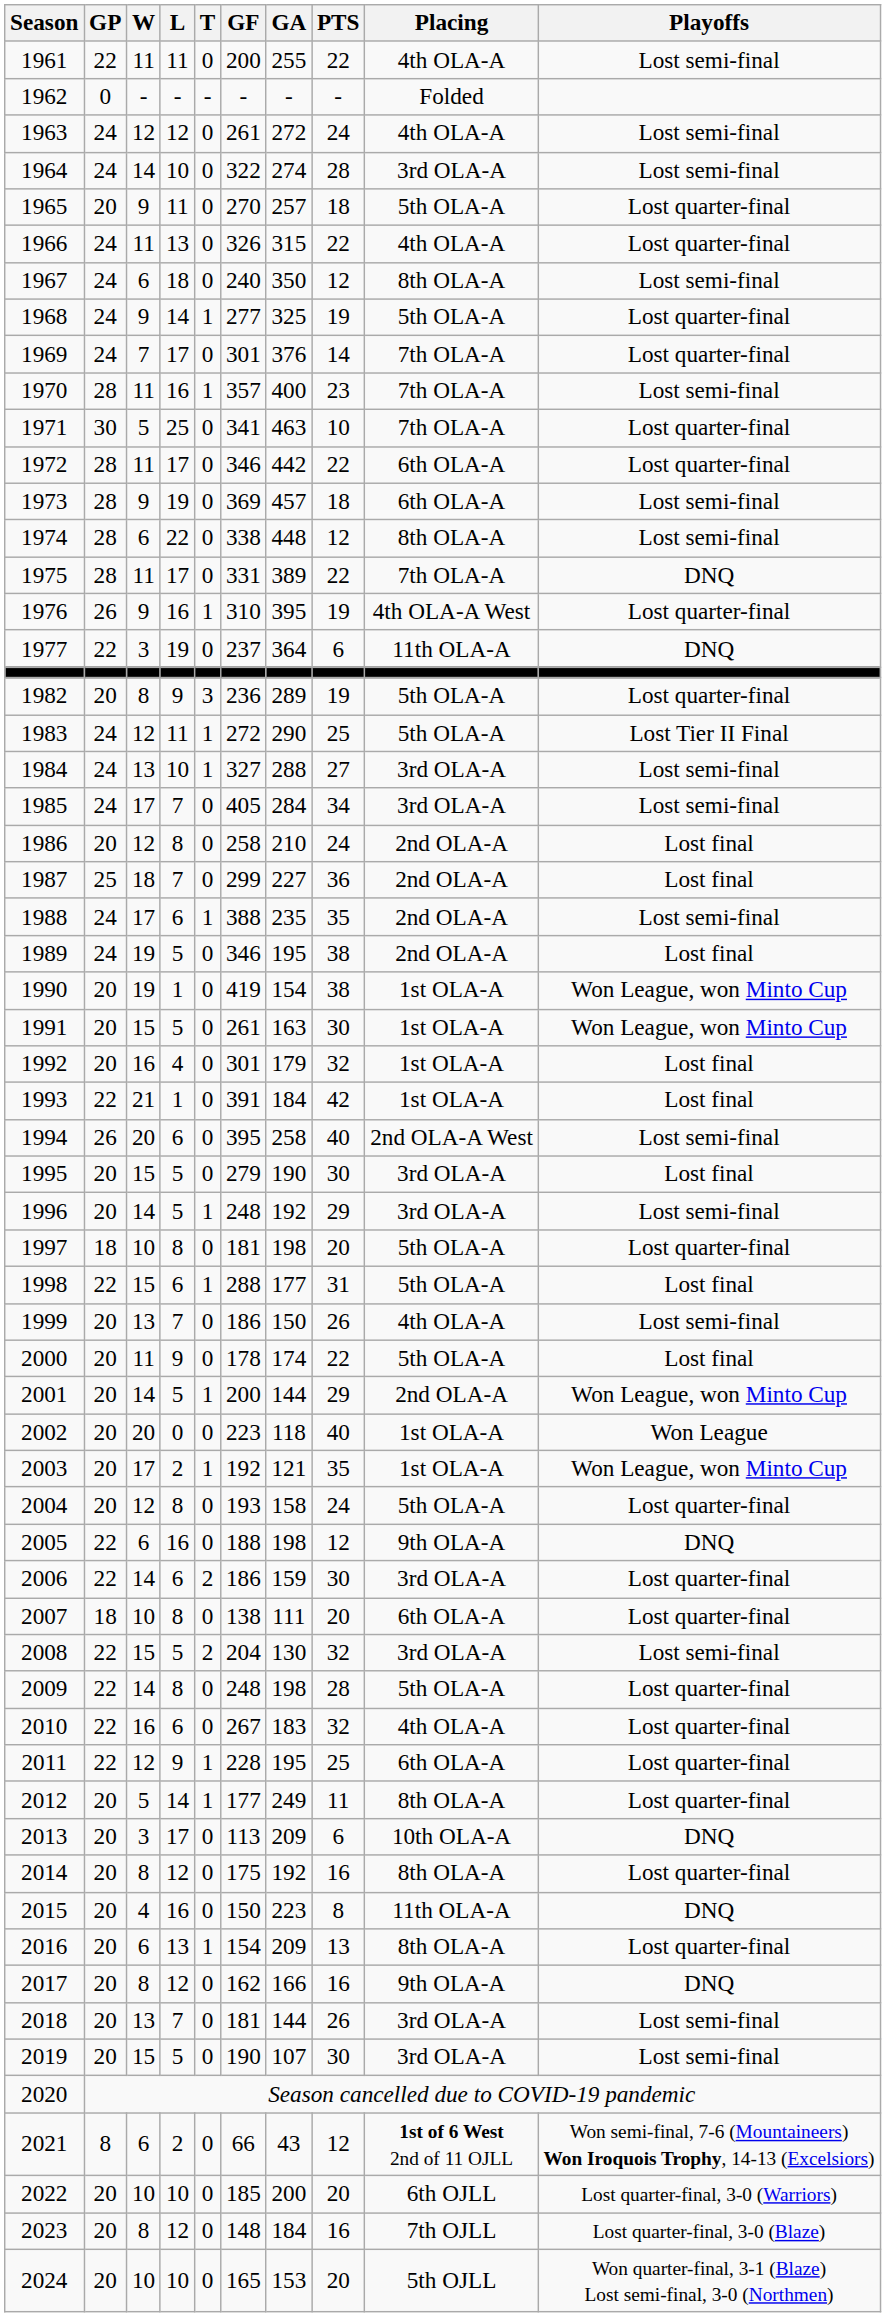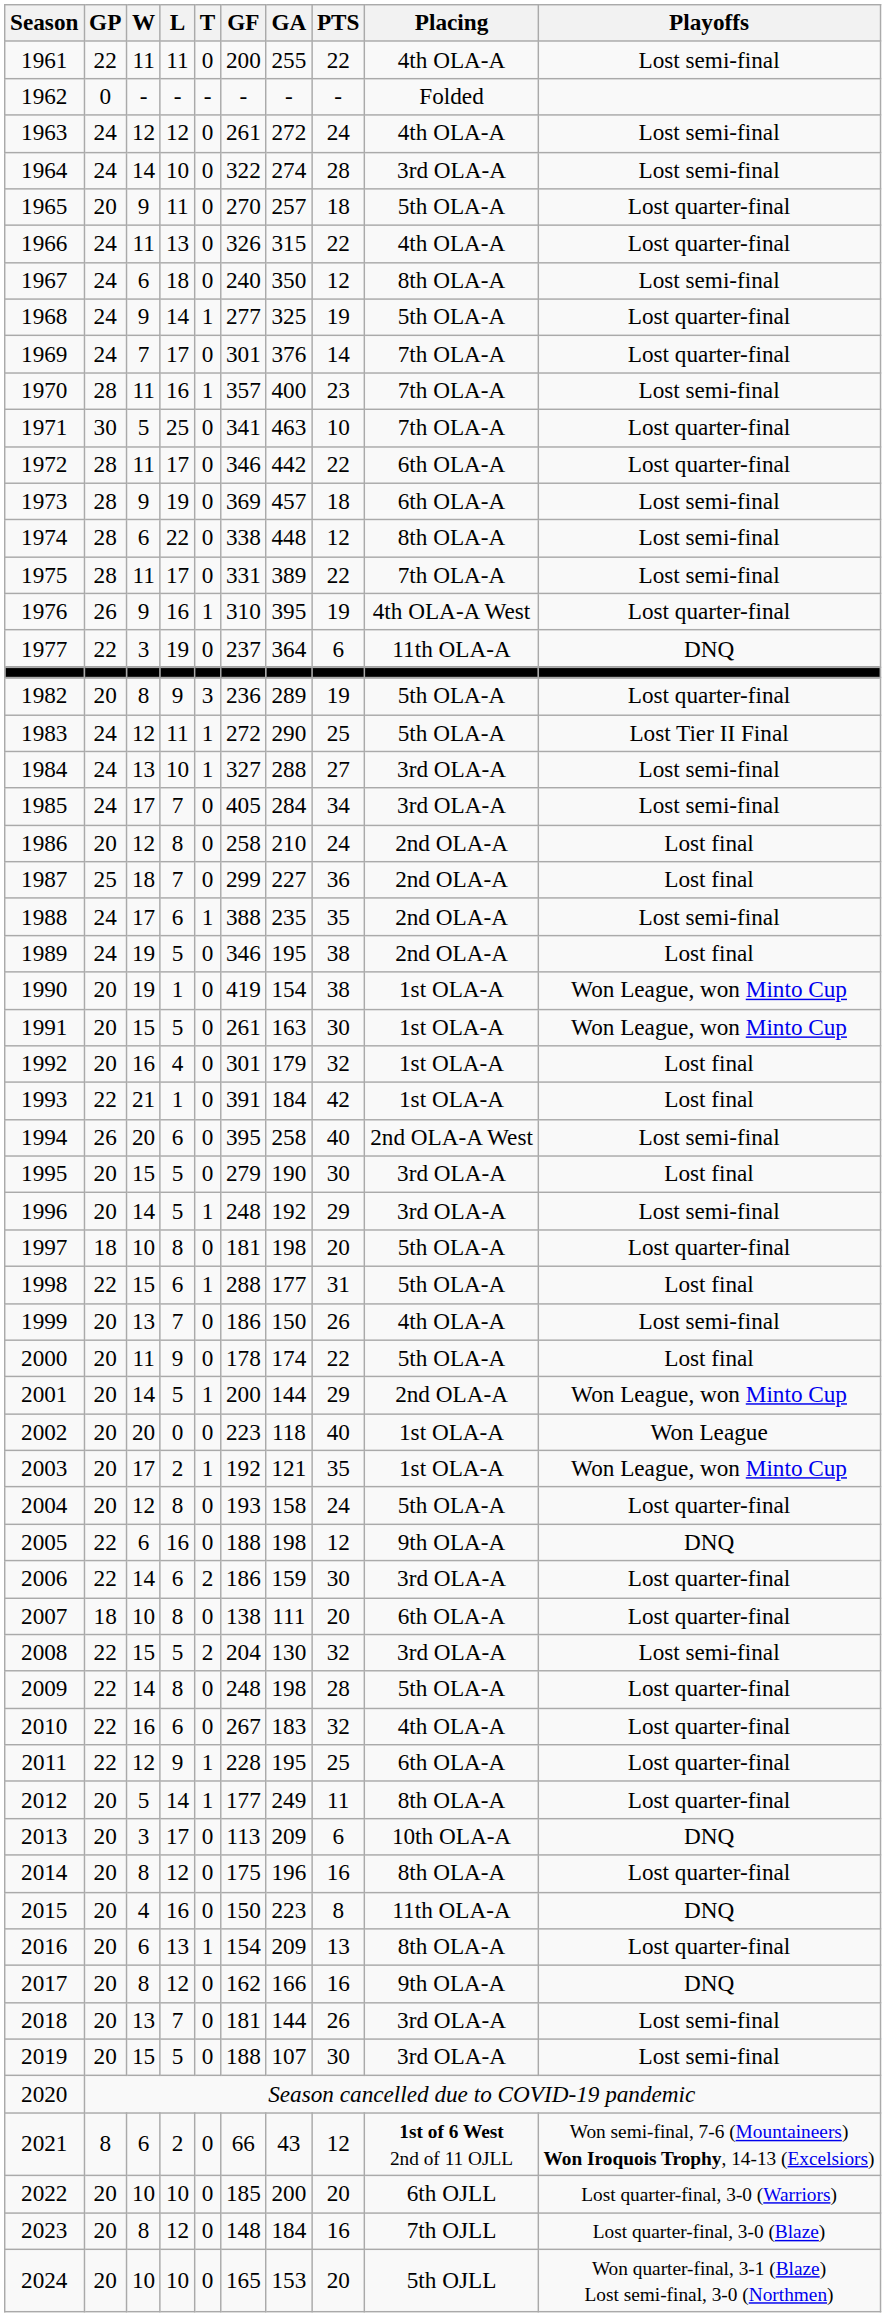 <table class="wikitable" style="text-align:center">
 <tr>
 <th>Season</th>
 <th>GP</th>
 <th>W</th>
 <th>L</th>
 <th>T</th>
 <th>GF</th>
 <th>GA</th>
 <th>PTS</th>
 <th>Placing</th>
 <th>Playoffs</th>
 </tr>
 <tr>
 <td>1961</td>
 <td>22</td>
 <td>11</td>
 <td>11</td>
 <td>0</td>
 <td>200</td>
 <td>255</td>
 <td>22</td>
 <td>4th OLA-A</td>
 <td>Lost semi-final</td>
 </tr>
 <tr>
 <td>1962</td>
 <td>0</td>
 <td>-</td>
 <td>-</td>
 <td>-</td>
 <td>-</td>
 <td>-</td>
 <td>-</td>
 <td>Folded</td>
 <td></td>
 </tr>
 <tr>
 <td>1963</td>
 <td>24</td>
 <td>12</td>
 <td>12</td>
 <td>0</td>
 <td>261</td>
 <td>272</td>
 <td>24</td>
 <td>4th OLA-A</td>
 <td>Lost semi-final</td>
 </tr>
 <tr>
 <td>1964</td>
 <td>24</td>
 <td>14</td>
 <td>10</td>
 <td>0</td>
 <td>322</td>
 <td>274</td>
 <td>28</td>
 <td>3rd OLA-A</td>
 <td>Lost semi-final</td>
 </tr>
 <tr>
 <td>1965</td>
 <td>20</td>
 <td>9</td>
 <td>11</td>
 <td>0</td>
 <td>270</td>
 <td>257</td>
 <td>18</td>
 <td>5th OLA-A</td>
 <td>Lost quarter-final</td>
 </tr>
 <tr>
 <td>1966</td>
 <td>24</td>
 <td>11</td>
 <td>13</td>
 <td>0</td>
 <td>326</td>
 <td>315</td>
 <td>22</td>
 <td>4th OLA-A</td>
 <td>Lost quarter-final</td>
 </tr>
 <tr>
 <td>1967</td>
 <td>24</td>
 <td>6</td>
 <td>18</td>
 <td>0</td>
 <td>240</td>
 <td>350</td>
 <td>12</td>
 <td>8th OLA-A</td>
 <td>Lost semi-final</td>
 </tr>
 <tr>
 <td>1968</td>
 <td>24</td>
 <td>9</td>
 <td>14</td>
 <td>1</td>
 <td>277</td>
 <td>325</td>
 <td>19</td>
 <td>5th OLA-A</td>
 <td>Lost quarter-final</td>
 </tr>
 <tr>
 <td>1969</td>
 <td>24</td>
 <td>7</td>
 <td>17</td>
 <td>0</td>
 <td>301</td>
 <td>376</td>
 <td>14</td>
 <td>7th OLA-A</td>
 <td>Lost quarter-final</td>
 </tr>
 <tr>
 <td>1970</td>
 <td>28</td>
 <td>11</td>
 <td>16</td>
 <td>1</td>
 <td>357</td>
 <td>400</td>
 <td>23</td>
 <td>7th OLA-A</td>
 <td>Lost semi-final</td>
 </tr>
 <tr>
 <td>1971</td>
 <td>30</td>
 <td>5</td>
 <td>25</td>
 <td>0</td>
 <td>341</td>
 <td>463</td>
 <td>10</td>
 <td>7th OLA-A</td>
 <td>Lost quarter-final</td>
 </tr>
 <tr>
 <td>1972</td>
 <td>28</td>
 <td>11</td>
 <td>17</td>
 <td>0</td>
 <td>346</td>
 <td>442</td>
 <td>22</td>
 <td>6th OLA-A</td>
 <td>Lost quarter-final</td>
 </tr>
 <tr>
 <td>1973</td>
 <td>28</td>
 <td>9</td>
 <td>19</td>
 <td>0</td>
 <td>369</td>
 <td>457</td>
 <td>18</td>
 <td>6th OLA-A</td>
 <td>Lost semi-final</td>
 </tr>
 <tr>
 <td>1974</td>
 <td>28</td>
 <td>6</td>
 <td>22</td>
 <td>0</td>
 <td>338</td>
 <td>448</td>
 <td>12</td>
 <td>8th OLA-A</td>
 <td>Lost semi-final</td>
 </tr>
 <tr>
 <td>1975</td>
 <td>28</td>
 <td>11</td>
 <td>17</td>
 <td>0</td>
 <td>331</td>
 <td>389</td>
 <td>22</td>
 <td>7th OLA-A</td>
-<td>DNQ</td>
+<td>Lost semi-final</td>
 </tr>
 <tr>
 <td>1976</td>
 <td>26</td>
 <td>9</td>
 <td>16</td>
 <td>1</td>
 <td>310</td>
 <td>395</td>
 <td>19</td>
 <td>4th OLA-A West</td>
 <td>Lost quarter-final</td>
 </tr>
 <tr>
 <td>1977</td>
 <td>22</td>
 <td>3</td>
 <td>19</td>
 <td>0</td>
 <td>237</td>
 <td>364</td>
 <td>6</td>
 <td>11th OLA-A</td>
 <td>DNQ</td>
 </tr>
 <tr bgcolor="#000000">
 <td></td>
 <td></td>
 <td></td>
 <td></td>
 <td></td>
 <td></td>
 <td></td>
 <td></td>
 <td></td>
 <td></td>
 </tr>
 <tr>
 <td>1982</td>
 <td>20</td>
 <td>8</td>
 <td>9</td>
 <td>3</td>
 <td>236</td>
 <td>289</td>
 <td>19</td>
 <td>5th OLA-A</td>
 <td>Lost quarter-final</td>
 </tr>
 <tr>
 <td>1983</td>
 <td>24</td>
 <td>12</td>
 <td>11</td>
 <td>1</td>
 <td>272</td>
 <td>290</td>
 <td>25</td>
 <td>5th OLA-A</td>
 <td>Lost Tier II Final</td>
 </tr>
 <tr>
 <td>1984</td>
 <td>24</td>
 <td>13</td>
 <td>10</td>
 <td>1</td>
 <td>327</td>
 <td>288</td>
 <td>27</td>
 <td>3rd OLA-A</td>
 <td>Lost semi-final</td>
 </tr>
 <tr>
 <td>1985</td>
 <td>24</td>
 <td>17</td>
 <td>7</td>
 <td>0</td>
 <td>405</td>
 <td>284</td>
 <td>34</td>
 <td>3rd OLA-A</td>
 <td>Lost semi-final</td>
 </tr>
 <tr>
 <td>1986</td>
 <td>20</td>
 <td>12</td>
 <td>8</td>
 <td>0</td>
 <td>258</td>
 <td>210</td>
 <td>24</td>
 <td>2nd OLA-A</td>
 <td>Lost final</td>
 </tr>
 <tr>
 <td>1987</td>
 <td>25</td>
 <td>18</td>
 <td>7</td>
 <td>0</td>
 <td>299</td>
 <td>227</td>
 <td>36</td>
 <td>2nd OLA-A</td>
 <td>Lost final</td>
 </tr>
 <tr>
 <td>1988</td>
 <td>24</td>
 <td>17</td>
 <td>6</td>
 <td>1</td>
 <td>388</td>
 <td>235</td>
 <td>35</td>
 <td>2nd OLA-A</td>
 <td>Lost semi-final</td>
 </tr>
 <tr>
 <td>1989</td>
 <td>24</td>
 <td>19</td>
 <td>5</td>
 <td>0</td>
 <td>346</td>
 <td>195</td>
 <td>38</td>
 <td>2nd OLA-A</td>
 <td>Lost final</td>
 </tr>
 <tr>
 <td>1990</td>
 <td>20</td>
 <td>19</td>
 <td>1</td>
 <td>0</td>
 <td>419</td>
 <td>154</td>
 <td>38</td>
 <td>1st OLA-A</td>
 <td>Won League, won <a href='#'>Minto Cup</a></td>
 </tr>
 <tr>
 <td>1991</td>
 <td>20</td>
 <td>15</td>
 <td>5</td>
 <td>0</td>
 <td>261</td>
 <td>163</td>
 <td>30</td>
 <td>1st OLA-A</td>
 <td>Won League, won <a href='#'>Minto Cup</a></td>
 </tr>
 <tr>
 <td>1992</td>
 <td>20</td>
 <td>16</td>
 <td>4</td>
 <td>0</td>
 <td>301</td>
 <td>179</td>
 <td>32</td>
 <td>1st OLA-A</td>
 <td>Lost final</td>
 </tr>
 <tr>
 <td>1993</td>
 <td>22</td>
 <td>21</td>
 <td>1</td>
 <td>0</td>
 <td>391</td>
 <td>184</td>
 <td>42</td>
 <td>1st OLA-A</td>
 <td>Lost final</td>
 </tr>
 <tr>
 <td>1994</td>
 <td>26</td>
 <td>20</td>
 <td>6</td>
 <td>0</td>
 <td>395</td>
 <td>258</td>
 <td>40</td>
 <td>2nd OLA-A West</td>
 <td>Lost semi-final</td>
 </tr>
 <tr>
 <td>1995</td>
 <td>20</td>
 <td>15</td>
 <td>5</td>
 <td>0</td>
 <td>279</td>
 <td>190</td>
 <td>30</td>
 <td>3rd OLA-A</td>
 <td>Lost final</td>
 </tr>
 <tr>
 <td>1996</td>
 <td>20</td>
 <td>14</td>
 <td>5</td>
 <td>1</td>
 <td>248</td>
 <td>192</td>
 <td>29</td>
 <td>3rd OLA-A</td>
 <td>Lost semi-final</td>
 </tr>
 <tr>
 <td>1997</td>
 <td>18</td>
 <td>10</td>
 <td>8</td>
 <td>0</td>
 <td>181</td>
 <td>198</td>
 <td>20</td>
 <td>5th OLA-A</td>
 <td>Lost quarter-final</td>
 </tr>
 <tr>
 <td>1998</td>
 <td>22</td>
 <td>15</td>
 <td>6</td>
 <td>1</td>
 <td>288</td>
 <td>177</td>
 <td>31</td>
 <td>5th OLA-A</td>
 <td>Lost final</td>
 </tr>
 <tr>
 <td>1999</td>
 <td>20</td>
 <td>13</td>
 <td>7</td>
 <td>0</td>
 <td>186</td>
 <td>150</td>
 <td>26</td>
 <td>4th OLA-A</td>
 <td>Lost semi-final</td>
 </tr>
 <tr>
 <td>2000</td>
 <td>20</td>
 <td>11</td>
 <td>9</td>
 <td>0</td>
 <td>178</td>
 <td>174</td>
 <td>22</td>
 <td>5th OLA-A</td>
 <td>Lost final</td>
 </tr>
 <tr>
 <td>2001</td>
 <td>20</td>
 <td>14</td>
 <td>5</td>
 <td>1</td>
 <td>200</td>
 <td>144</td>
 <td>29</td>
 <td>2nd OLA-A</td>
 <td>Won League, won <a href='#'>Minto Cup</a></td>
 </tr>
 <tr>
 <td>2002</td>
 <td>20</td>
 <td>20</td>
 <td>0</td>
 <td>0</td>
 <td>223</td>
 <td>118</td>
 <td>40</td>
 <td>1st OLA-A</td>
 <td>Won League</td>
 </tr>
 <tr>
 <td>2003</td>
 <td>20</td>
 <td>17</td>
 <td>2</td>
 <td>1</td>
 <td>192</td>
 <td>121</td>
 <td>35</td>
 <td>1st OLA-A</td>
 <td>Won League, won <a href='#'>Minto Cup</a></td>
 </tr>
 <tr>
 <td>2004</td>
 <td>20</td>
 <td>12</td>
 <td>8</td>
 <td>0</td>
 <td>193</td>
 <td>158</td>
 <td>24</td>
 <td>5th OLA-A</td>
 <td>Lost quarter-final</td>
 </tr>
 <tr>
 <td>2005</td>
 <td>22</td>
 <td>6</td>
 <td>16</td>
 <td>0</td>
 <td>188</td>
 <td>198</td>
 <td>12</td>
 <td>9th OLA-A</td>
 <td>DNQ</td>
 </tr>
 <tr>
 <td>2006</td>
 <td>22</td>
 <td>14</td>
 <td>6</td>
 <td>2</td>
 <td>186</td>
 <td>159</td>
 <td>30</td>
 <td>3rd OLA-A</td>
 <td>Lost quarter-final</td>
 </tr>
 <tr>
 <td>2007</td>
 <td>18</td>
 <td>10</td>
 <td>8</td>
 <td>0</td>
 <td>138</td>
 <td>111</td>
 <td>20</td>
 <td>6th OLA-A</td>
 <td>Lost quarter-final</td>
 </tr>
 <tr>
 <td>2008</td>
 <td>22</td>
 <td>15</td>
 <td>5</td>
 <td>2</td>
 <td>204</td>
 <td>130</td>
 <td>32</td>
 <td>3rd OLA-A</td>
 <td>Lost semi-final</td>
 </tr>
 <tr>
 <td>2009</td>
 <td>22</td>
 <td>14</td>
 <td>8</td>
 <td>0</td>
 <td>248</td>
 <td>198</td>
 <td>28</td>
 <td>5th OLA-A</td>
 <td>Lost quarter-final</td>
 </tr>
 <tr>
 <td>2010</td>
 <td>22</td>
 <td>16</td>
 <td>6</td>
 <td>0</td>
 <td>267</td>
 <td>183</td>
 <td>32</td>
 <td>4th OLA-A</td>
 <td>Lost quarter-final</td>
 </tr>
 <tr>
 <td>2011</td>
 <td>22</td>
 <td>12</td>
 <td>9</td>
 <td>1</td>
 <td>228</td>
 <td>195</td>
 <td>25</td>
 <td>6th OLA-A</td>
 <td>Lost quarter-final</td>
 </tr>
 <tr>
 <td>2012</td>
 <td>20</td>
 <td>5</td>
 <td>14</td>
 <td>1</td>
 <td>177</td>
 <td>249</td>
 <td>11</td>
 <td>8th OLA-A</td>
 <td>Lost quarter-final</td>
 </tr>
 <tr>
 <td>2013</td>
 <td>20</td>
 <td>3</td>
 <td>17</td>
 <td>0</td>
 <td>113</td>
 <td>209</td>
 <td>6</td>
 <td>10th OLA-A</td>
 <td>DNQ</td>
 </tr>
 <tr>
 <td>2014</td>
 <td>20</td>
 <td>8</td>
 <td>12</td>
 <td>0</td>
 <td>175</td>
-<td>192</td>
+<td>196</td>
 <td>16</td>
 <td>8th OLA-A</td>
 <td>Lost quarter-final</td>
 </tr>
 <tr>
 <td>2015</td>
 <td>20</td>
 <td>4</td>
 <td>16</td>
 <td>0</td>
 <td>150</td>
 <td>223</td>
 <td>8</td>
 <td>11th OLA-A</td>
 <td>DNQ</td>
 </tr>
 <tr>
 <td>2016</td>
 <td>20</td>
 <td>6</td>
 <td>13</td>
 <td>1</td>
 <td>154</td>
 <td>209</td>
 <td>13</td>
 <td>8th OLA-A</td>
 <td>Lost quarter-final</td>
 </tr>
 <tr>
 <td>2017</td>
 <td>20</td>
 <td>8</td>
 <td>12</td>
 <td>0</td>
 <td>162</td>
 <td>166</td>
 <td>16</td>
 <td>9th OLA-A</td>
 <td>DNQ</td>
 </tr>
 <tr>
 <td>2018</td>
 <td>20</td>
 <td>13</td>
 <td>7</td>
 <td>0</td>
 <td>181</td>
 <td>144</td>
 <td>26</td>
 <td>3rd OLA-A</td>
 <td>Lost semi-final</td>
 </tr>
 <tr>
 <td>2019</td>
 <td>20</td>
 <td>15</td>
 <td>5</td>
 <td>0</td>
-<td>190</td>
+<td>188</td>
 <td>107</td>
 <td>30</td>
 <td>3rd OLA-A</td>
 <td>Lost semi-final</td>
 </tr>
 <tr>
 <td>2020</td>
 <td colspan="9"><em>Season cancelled due to COVID-19 pandemic</em></td>
 </tr>
 <tr>
 <td>2021</td>
 <td>8</td>
 <td>6</td>
 <td>2</td>
 <td>0</td>
 <td>66</td>
 <td>43</td>
 <td>12</td>
 <td><small><strong>1st of 6 West</strong><br>2nd of 11 OJLL</small></td>
 <td><small>Won semi-final, 7-6 (<a href='#'>Mountaineers</a>)<br><strong>Won Iroquois Trophy</strong>, 14-13 (<a href='#'>Excelsiors</a>)</small></td>
 </tr>
 <tr>
 <td>2022</td>
 <td>20</td>
 <td>10</td>
 <td>10</td>
 <td>0</td>
 <td>185</td>
 <td>200</td>
 <td>20</td>
 <td>6th OJLL</td>
 <td><small>Lost quarter-final, 3-0 (<a href='#'>Warriors</a>)</small></td>
 </tr>
 <tr>
 <td>2023</td>
 <td>20</td>
 <td>8</td>
 <td>12</td>
 <td>0</td>
 <td>148</td>
 <td>184</td>
 <td>16</td>
 <td>7th OJLL</td>
 <td><small>Lost quarter-final, 3-0 (<a href='#'>Blaze</a>)</small></td>
 </tr>
 <tr>
 <td>2024</td>
 <td>20</td>
 <td>10</td>
 <td>10</td>
 <td>0</td>
 <td>165</td>
 <td>153</td>
 <td>20</td>
 <td>5th OJLL</td>
 <td><small>Won quarter-final, 3-1 (<a href='#'>Blaze</a>)</small><br><small>Lost semi-final, 3-0 (<a href='#'>Northmen</a>)</small></td>
 </tr>
 </table>
